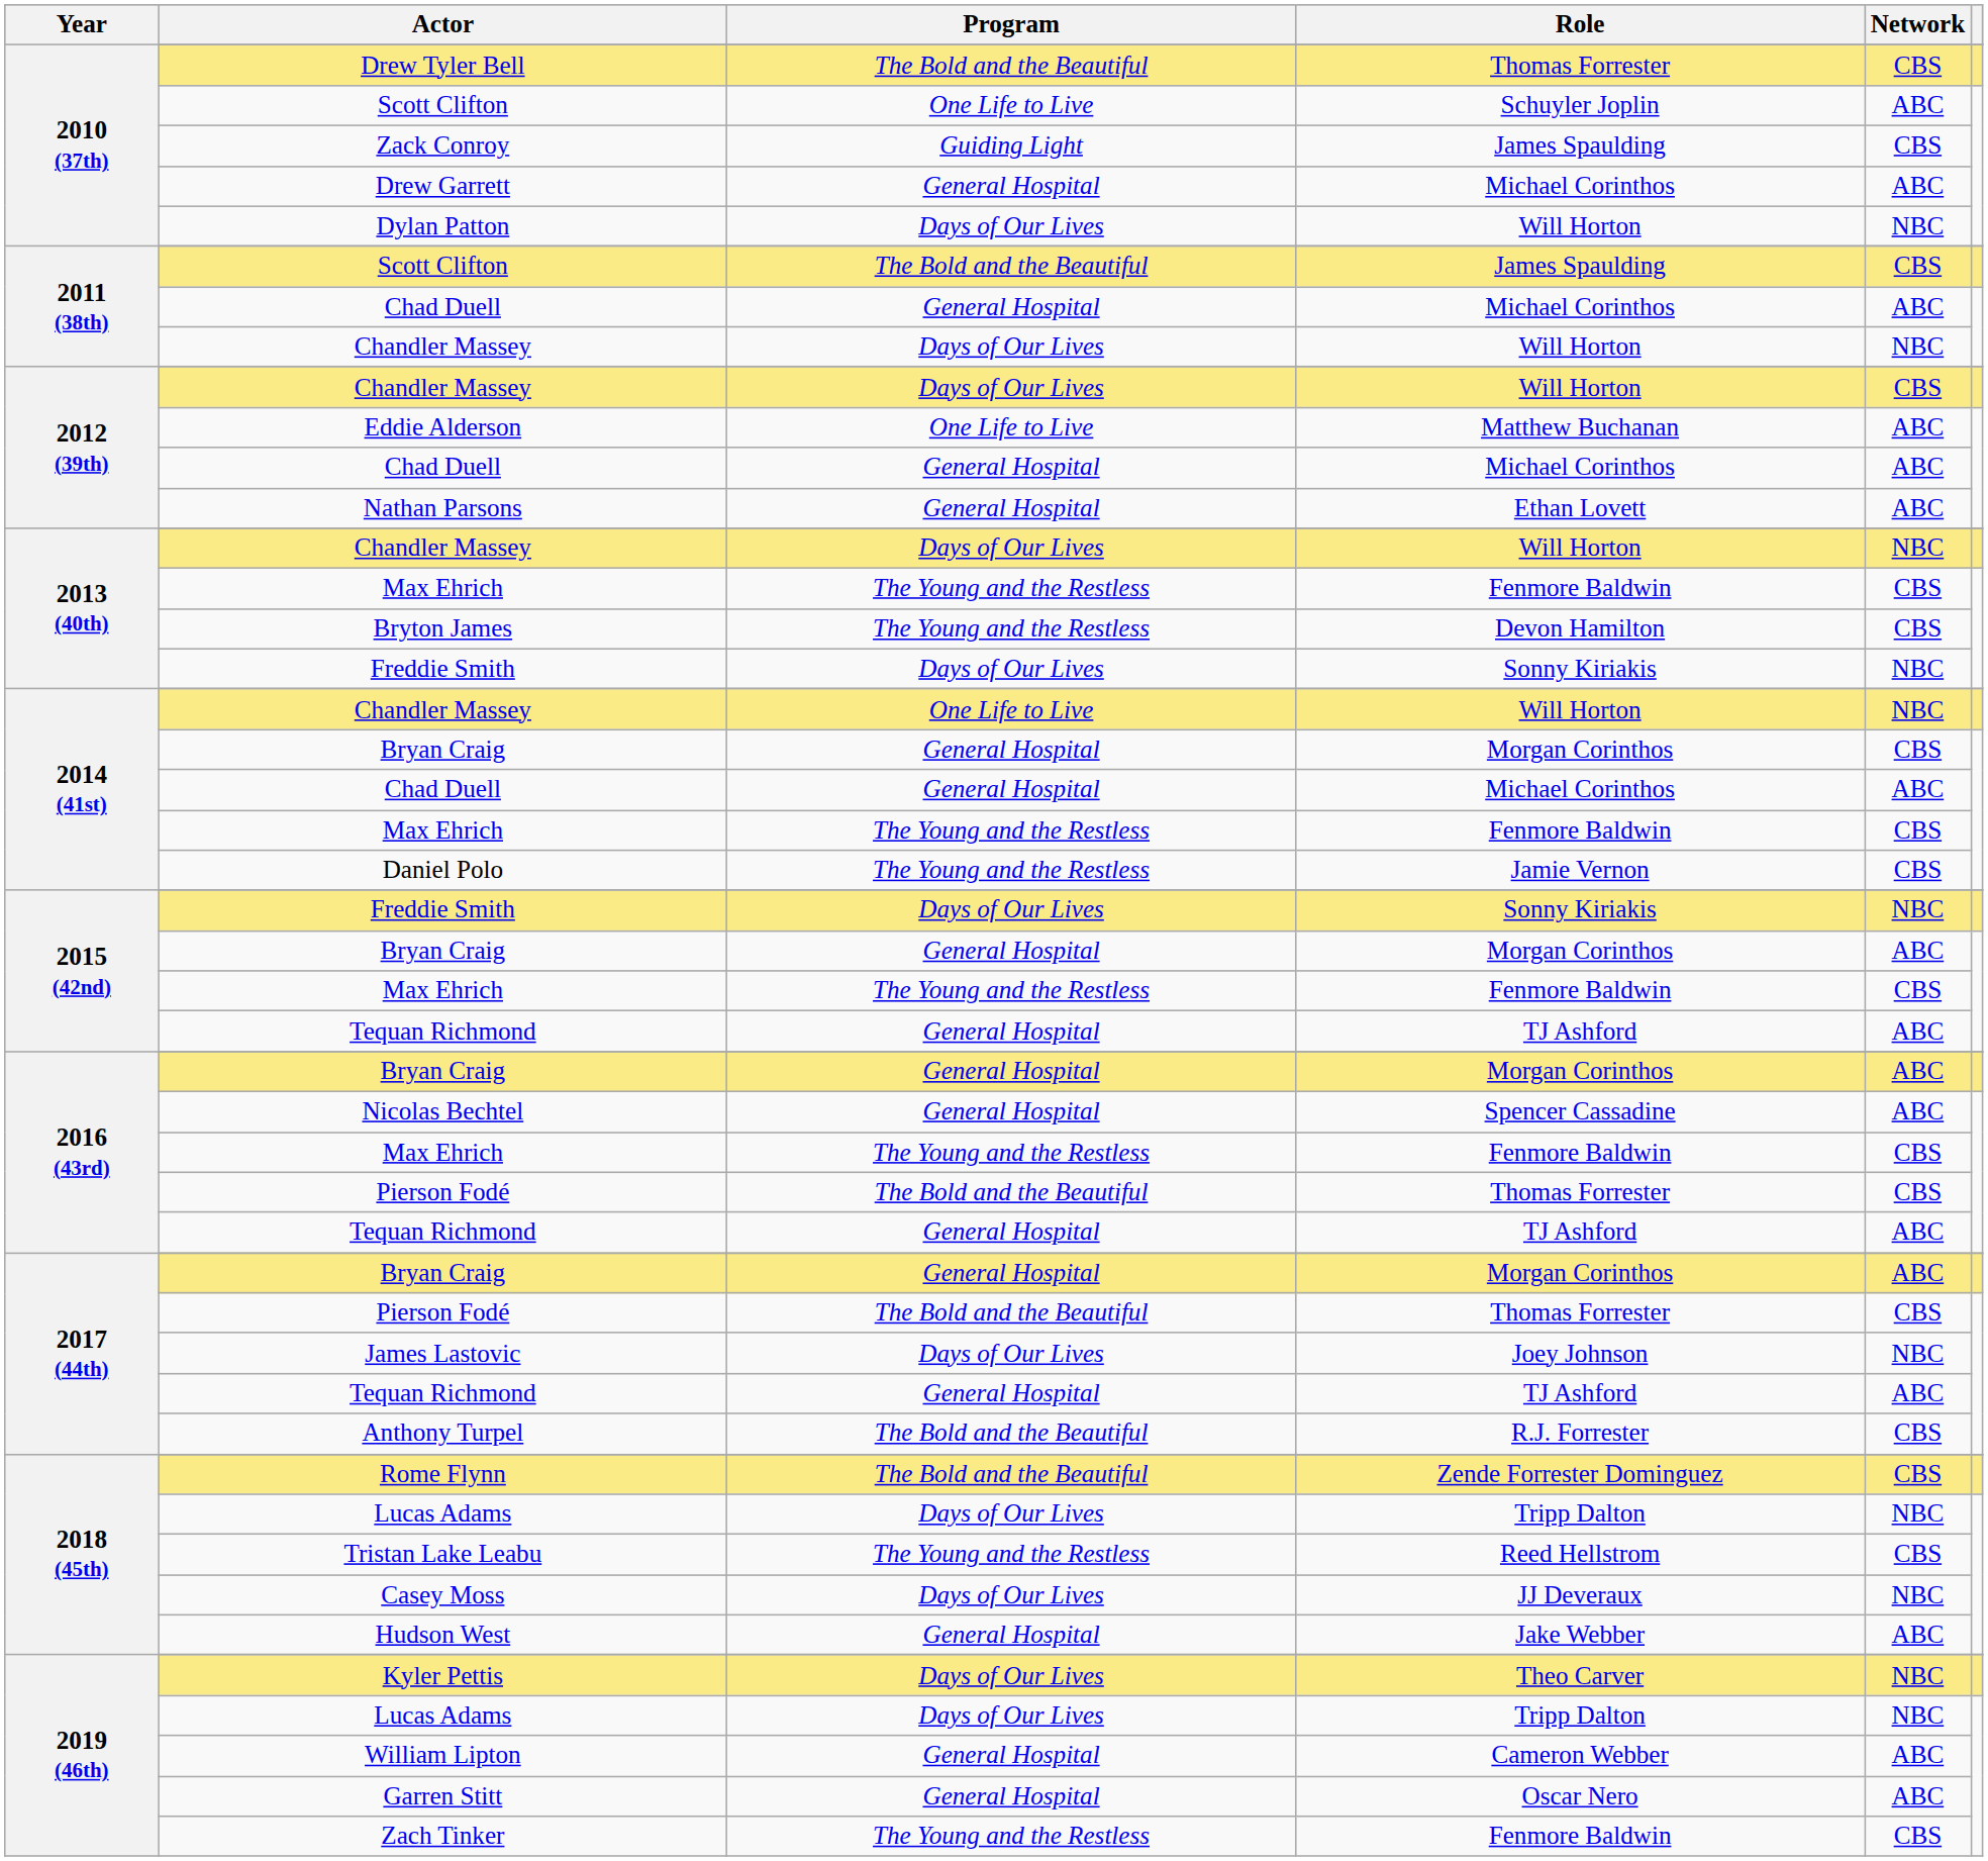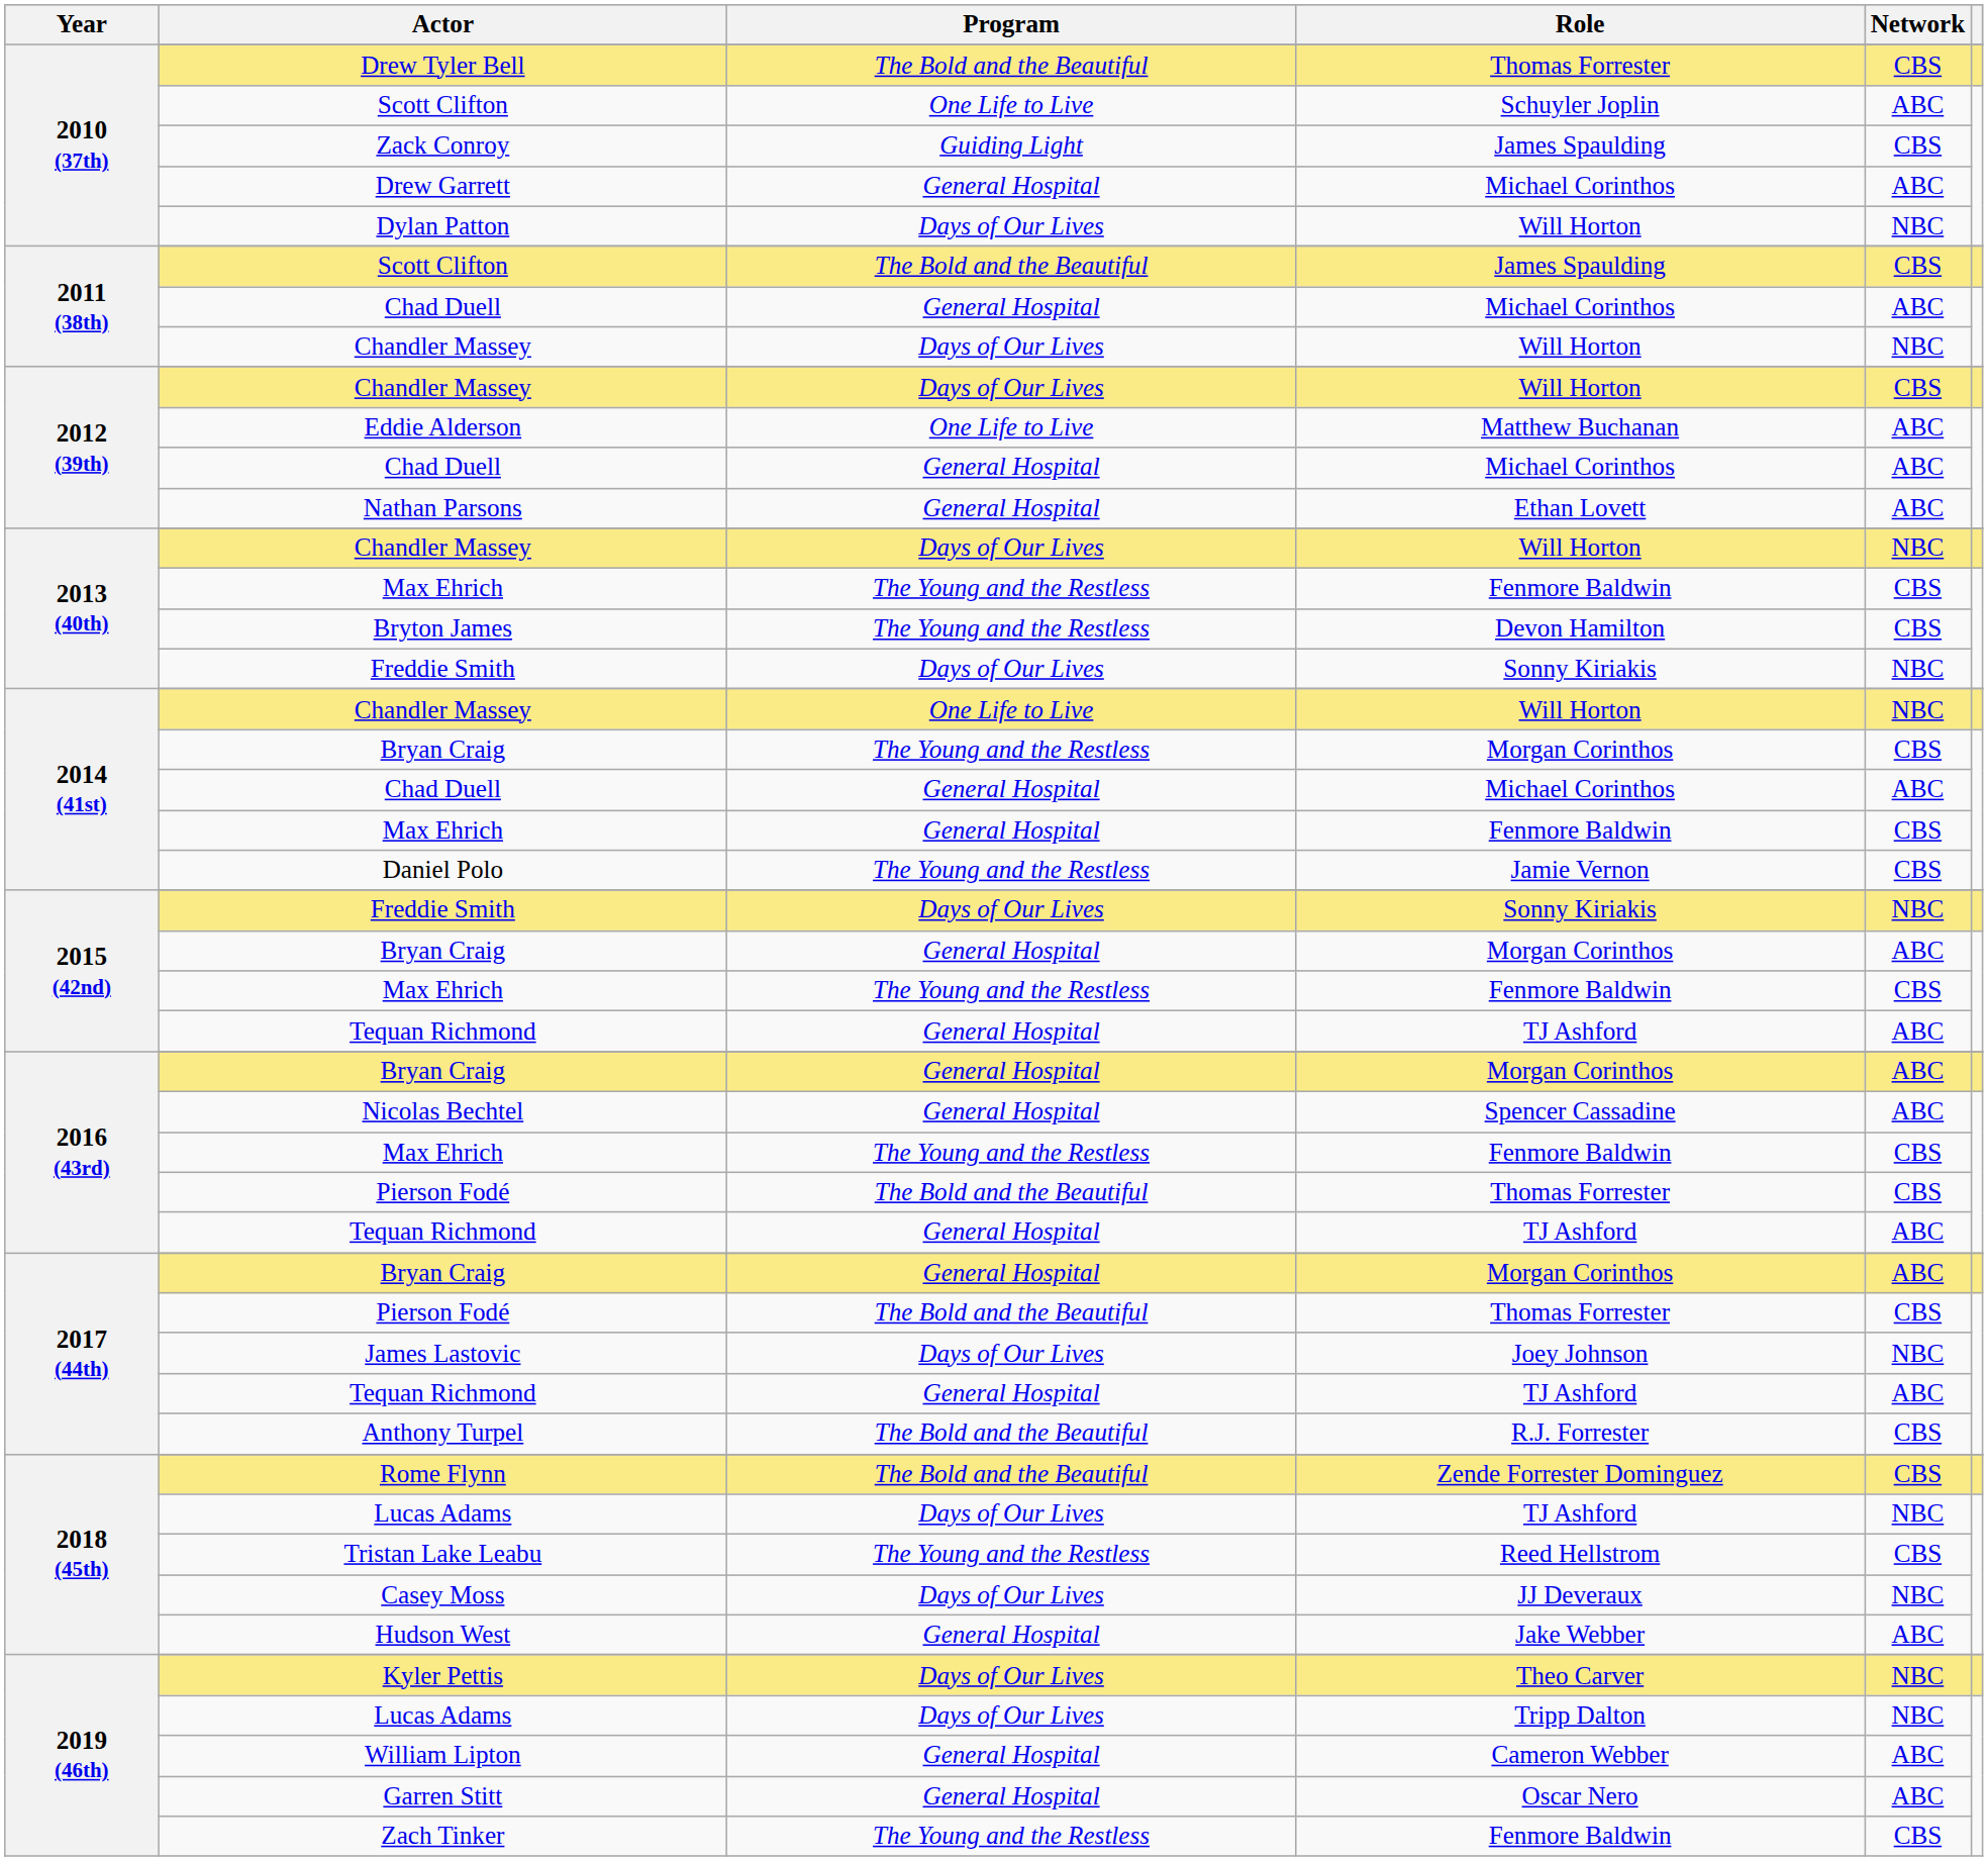 <table class="wikitable" rowspan="2"  background: #f6e39c style="text-align: center">
 <tr style="background:#bebebe;">
 <th scope="col" style="width:8%;">Year</th>
 <th scope="col" style="width:30%;">Actor</th>
 <th scope="col" style="width:30%;">Program</th>
 <th scope="col" style="width:30%;">Role</th>
 <th scope="col" style="width:10%;">Network</th>
 <th scope="col" style="width:2%;" class="unsortable"></th>
 </tr>
 <tr>
 <th scope="row" rowspan="6">2010 <br><small><a href='#'>(37th)</a></small></th>
 </tr>
 <tr style="background:#FAEB86">
 <td><a href='#'>Drew Tyler Bell</a> </td>
 <td><em><a href='#'>The Bold and the Beautiful</a></em></td>
 <td><a href='#'>Thomas Forrester</a></td>
 <td><a href='#'>CBS</a></td>
 <td></td>
 </tr>
 <tr>
 <td><a href='#'>Scott Clifton</a></td>
 <td><em><a href='#'>One Life to Live</a></em></td>
 <td><a href='#'>Schuyler Joplin</a></td>
 <td><a href='#'>ABC</a></td>
 <td rowspan="4"></td>
 </tr>
 <tr>
 <td><a href='#'>Zack Conroy</a></td>
 <td><em><a href='#'>Guiding Light</a></em></td>
 <td><a href='#'>James Spaulding</a></td>
 <td><a href='#'>CBS</a></td>
 </tr>
 <tr>
 <td><a href='#'>Drew Garrett</a></td>
 <td><em><a href='#'>General Hospital</a></em></td>
 <td><a href='#'>Michael Corinthos</a></td>
 <td><a href='#'>ABC</a></td>
 </tr>
 <tr>
 <td><a href='#'>Dylan Patton</a></td>
 <td><em><a href='#'>Days of Our Lives</a></em></td>
 <td><a href='#'>Will Horton</a></td>
 <td><a href='#'>NBC</a></td>
 </tr>
 <tr>
 <th scope="row" rowspan="4">2011 <br><small><a href='#'>(38th)</a></small></th>
 </tr>
 <tr style="background:#FAEB86">
 <td><a href='#'>Scott Clifton</a> </td>
 <td><em><a href='#'>The Bold and the Beautiful</a></em></td>
 <td><a href='#'>James Spaulding</a></td>
 <td><a href='#'>CBS</a></td>
 <td></td>
 </tr>
 <tr>
 <td><a href='#'>Chad Duell</a></td>
 <td><em><a href='#'>General Hospital</a></em></td>
 <td><a href='#'>Michael Corinthos</a></td>
 <td><a href='#'>ABC</a></td>
 <td rowspan="2"></td>
 </tr>
 <tr>
 <td><a href='#'>Chandler Massey</a></td>
 <td><em><a href='#'>Days of Our Lives</a></em></td>
 <td><a href='#'>Will Horton</a></td>
 <td><a href='#'>NBC</a></td>
 </tr>
 <tr>
 <th scope="row" rowspan="5">2012 <br><small><a href='#'>(39th)</a></small></th>
 </tr>
 <tr style="background:#FAEB86">
 <td><a href='#'>Chandler Massey</a> </td>
 <td><em><a href='#'>Days of Our Lives</a></em></td>
 <td><a href='#'>Will Horton</a></td>
 <td><a href='#'>CBS</a></td>
 <td></td>
 </tr>
 <tr>
 <td><a href='#'>Eddie Alderson</a></td>
 <td><em><a href='#'>One Life to Live</a></em></td>
 <td><a href='#'>Matthew Buchanan</a></td>
 <td><a href='#'>ABC</a></td>
 <td rowspan="3"></td>
 </tr>
 <tr>
 <td><a href='#'>Chad Duell</a></td>
 <td><em><a href='#'>General Hospital</a></em></td>
 <td><a href='#'>Michael Corinthos</a></td>
 <td><a href='#'>ABC</a></td>
 </tr>
 <tr>
 <td><a href='#'>Nathan Parsons</a></td>
 <td><em><a href='#'>General Hospital</a></em></td>
 <td><a href='#'>Ethan Lovett</a></td>
 <td><a href='#'>ABC</a></td>
 </tr>
 <tr>
 <th scope="row" rowspan="5">2013 <br><small><a href='#'>(40th)</a></small></th>
 </tr>
 <tr style="background:#FAEB86">
 <td><a href='#'>Chandler Massey</a> </td>
 <td><em><a href='#'>Days of Our Lives</a></em></td>
 <td><a href='#'>Will Horton</a></td>
 <td><a href='#'>NBC</a></td>
 <td></td>
 </tr>
 <tr>
 <td><a href='#'>Max Ehrich</a></td>
 <td><em><a href='#'>The Young and the Restless</a></em></td>
 <td><a href='#'>Fenmore Baldwin</a></td>
 <td><a href='#'>CBS</a></td>
 <td rowspan="3"></td>
 </tr>
 <tr>
 <td><a href='#'>Bryton James</a></td>
 <td><em><a href='#'>The Young and the Restless</a></em></td>
 <td><a href='#'>Devon Hamilton</a></td>
 <td><a href='#'>CBS</a></td>
 </tr>
 <tr>
 <td><a href='#'>Freddie Smith</a></td>
 <td><em><a href='#'>Days of Our Lives</a></em></td>
 <td><a href='#'>Sonny Kiriakis</a></td>
 <td><a href='#'>NBC</a></td>
 </tr>
 <tr>
 <th scope="row" rowspan="6">2014 <br><small><a href='#'>(41st)</a></small></th>
 </tr>
 <tr style="background:#FAEB86">
 <td><a href='#'>Chandler Massey</a> </td>
 <td><em><a href='#'>One Life to Live</a></em></td>
 <td><a href='#'>Will Horton</a></td>
 <td><a href='#'>NBC</a></td>
 <td></td>
 </tr>
 <tr>
 <td><a href='#'>Bryan Craig</a></td>
-<td><em><a href='#'>General Hospital</a></em></td>
+<td><em><a href='#'>The Young and the Restless</a></em></td>
 <td><a href='#'>Morgan Corinthos</a></td>
 <td><a href='#'>CBS</a></td>
 <td rowspan="4"></td>
 </tr>
 <tr>
 <td><a href='#'>Chad Duell</a></td>
 <td><em><a href='#'>General Hospital</a></em></td>
 <td><a href='#'>Michael Corinthos</a></td>
 <td><a href='#'>ABC</a></td>
 </tr>
 <tr>
 <td><a href='#'>Max Ehrich</a></td>
-<td><em><a href='#'>The Young and the Restless</a></em></td>
+<td><em><a href='#'>General Hospital</a></em></td>
 <td><a href='#'>Fenmore Baldwin</a></td>
 <td><a href='#'>CBS</a></td>
 </tr>
 <tr>
 <td>Daniel Polo</td>
 <td><em><a href='#'>The Young and the Restless</a></em></td>
 <td><a href='#'>Jamie Vernon</a></td>
 <td><a href='#'>CBS</a></td>
 </tr>
 <tr>
 <th scope="row" rowspan="5">2015 <br><small><a href='#'>(42nd)</a></small></th>
 </tr>
 <tr style="background:#FAEB86">
 <td><a href='#'>Freddie Smith</a> </td>
 <td><em><a href='#'>Days of Our Lives</a></em></td>
 <td><a href='#'>Sonny Kiriakis</a></td>
 <td><a href='#'>NBC</a></td>
 <td></td>
 </tr>
 <tr>
 <td><a href='#'>Bryan Craig</a></td>
 <td><em><a href='#'>General Hospital</a></em></td>
 <td><a href='#'>Morgan Corinthos</a></td>
 <td><a href='#'>ABC</a></td>
 <td rowspan="3"></td>
 </tr>
 <tr>
 <td><a href='#'>Max Ehrich</a></td>
 <td><em><a href='#'>The Young and the Restless</a></em></td>
 <td><a href='#'>Fenmore Baldwin</a></td>
 <td><a href='#'>CBS</a></td>
 </tr>
 <tr>
 <td><a href='#'>Tequan Richmond</a></td>
 <td><em><a href='#'>General Hospital</a></em></td>
 <td><a href='#'>TJ Ashford</a></td>
 <td><a href='#'>ABC</a></td>
 </tr>
 <tr>
 <th scope="row" rowspan="6">2016 <br><small><a href='#'>(43rd)</a></small></th>
 </tr>
 <tr style="background:#FAEB86">
 <td><a href='#'>Bryan Craig</a> </td>
 <td><em><a href='#'>General Hospital</a></em></td>
 <td><a href='#'>Morgan Corinthos</a></td>
 <td><a href='#'>ABC</a></td>
 <td></td>
 </tr>
 <tr>
 <td><a href='#'>Nicolas Bechtel</a></td>
 <td><em><a href='#'>General Hospital</a></em></td>
 <td><a href='#'>Spencer Cassadine</a></td>
 <td><a href='#'>ABC</a></td>
 <td rowspan="4"></td>
 </tr>
 <tr>
 <td><a href='#'>Max Ehrich</a></td>
 <td><em><a href='#'>The Young and the Restless</a></em></td>
 <td><a href='#'>Fenmore Baldwin</a></td>
 <td><a href='#'>CBS</a></td>
 </tr>
 <tr>
 <td><a href='#'>Pierson Fodé</a></td>
 <td><em><a href='#'>The Bold and the Beautiful</a></em></td>
 <td><a href='#'>Thomas Forrester</a></td>
 <td><a href='#'>CBS</a></td>
 </tr>
 <tr>
 <td><a href='#'>Tequan Richmond</a></td>
 <td><em><a href='#'>General Hospital</a></em></td>
 <td><a href='#'>TJ Ashford</a></td>
 <td><a href='#'>ABC</a></td>
 </tr>
 <tr>
 <th scope="row" rowspan="6">2017 <br><small><a href='#'>(44th)</a></small></th>
 </tr>
 <tr style="background:#FAEB86">
 <td><a href='#'>Bryan Craig</a> </td>
 <td><em><a href='#'>General Hospital</a></em></td>
 <td><a href='#'>Morgan Corinthos</a></td>
 <td><a href='#'>ABC</a></td>
 <td></td>
 </tr>
 <tr>
 <td><a href='#'>Pierson Fodé</a></td>
 <td><em><a href='#'>The Bold and the Beautiful</a></em></td>
 <td><a href='#'>Thomas Forrester</a></td>
 <td><a href='#'>CBS</a></td>
 <td rowspan="4"></td>
 </tr>
 <tr>
 <td><a href='#'>James Lastovic</a></td>
 <td><em><a href='#'>Days of Our Lives</a></em></td>
 <td><a href='#'>Joey Johnson</a></td>
 <td><a href='#'>NBC</a></td>
 </tr>
 <tr>
 <td><a href='#'>Tequan Richmond</a></td>
 <td><em><a href='#'>General Hospital</a></em></td>
 <td><a href='#'>TJ Ashford</a></td>
 <td><a href='#'>ABC</a></td>
 </tr>
 <tr>
 <td><a href='#'>Anthony Turpel</a></td>
 <td><em><a href='#'>The Bold and the Beautiful</a></em></td>
 <td><a href='#'>R.J. Forrester</a></td>
 <td><a href='#'>CBS</a></td>
 </tr>
 <tr>
 <th scope="row" rowspan="6">2018 <br><small><a href='#'>(45th)</a></small></th>
 </tr>
 <tr style="background:#FAEB86">
 <td><a href='#'>Rome Flynn</a> </td>
 <td><em><a href='#'>The Bold and the Beautiful</a></em></td>
 <td><a href='#'>Zende Forrester Dominguez</a></td>
 <td><a href='#'>CBS</a></td>
 <td></td>
 </tr>
 <tr>
 <td><a href='#'>Lucas Adams</a></td>
 <td><em><a href='#'>Days of Our Lives</a></em></td>
-<td><a href='#'>Tripp Dalton</a></td>
+<td><a href='#'>TJ Ashford</a></td>
 <td><a href='#'>NBC</a></td>
 <td rowspan="4"></td>
 </tr>
 <tr>
 <td><a href='#'>Tristan Lake Leabu</a></td>
 <td><em><a href='#'>The Young and the Restless</a></em></td>
 <td><a href='#'>Reed Hellstrom</a></td>
 <td><a href='#'>CBS</a></td>
 </tr>
 <tr>
 <td><a href='#'>Casey Moss</a></td>
 <td><em><a href='#'>Days of Our Lives</a></em></td>
 <td><a href='#'>JJ Deveraux</a></td>
 <td><a href='#'>NBC</a></td>
 </tr>
 <tr>
 <td><a href='#'>Hudson West</a></td>
 <td><em><a href='#'>General Hospital</a></em></td>
 <td><a href='#'>Jake Webber</a></td>
 <td><a href='#'>ABC</a></td>
 </tr>
 <tr>
 <th scope="row" rowspan="6">2019 <br><small><a href='#'>(46th)</a></small></th>
 </tr>
 <tr style="background:#FAEB86">
 <td><a href='#'>Kyler Pettis</a> </td>
 <td><em><a href='#'>Days of Our Lives</a></em></td>
 <td><a href='#'>Theo Carver</a></td>
 <td><a href='#'>NBC</a></td>
 <td></td>
 </tr>
 <tr>
 <td><a href='#'>Lucas Adams</a></td>
 <td><em><a href='#'>Days of Our Lives</a></em></td>
 <td><a href='#'>Tripp Dalton</a></td>
 <td><a href='#'>NBC</a></td>
 <td rowspan="5"></td>
 </tr>
 <tr>
 <td><a href='#'>William Lipton</a></td>
 <td><em><a href='#'>General Hospital</a></em></td>
 <td><a href='#'>Cameron Webber</a></td>
 <td><a href='#'>ABC</a></td>
 </tr>
 <tr>
 <td><a href='#'>Garren Stitt</a></td>
 <td><em><a href='#'>General Hospital</a></em></td>
 <td><a href='#'>Oscar Nero</a></td>
 <td><a href='#'>ABC</a></td>
 </tr>
 <tr>
 <td><a href='#'>Zach Tinker</a></td>
 <td><em><a href='#'>The Young and the Restless</a></em></td>
 <td><a href='#'>Fenmore Baldwin</a></td>
 <td><a href='#'>CBS</a></td>
 </tr>
 </table>
